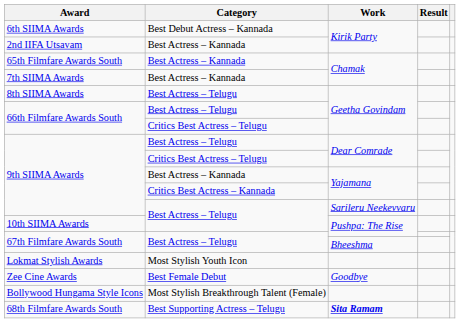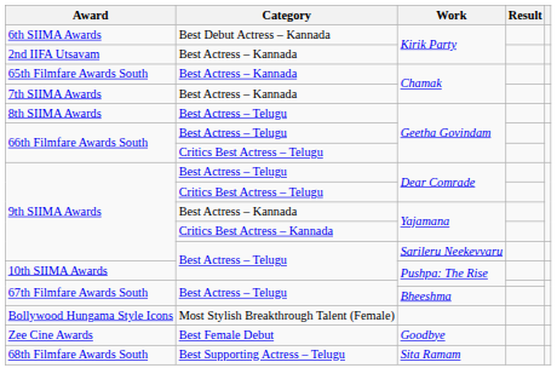 <table class="wikitable sortable">
 <tr>
 <th>Award</th>
 <th>Category</th>
 <th>Work</th>
 <th>Result</th>
 <th class="unsortable"></th>
 </tr>
 <tr>
 <td><a href='#'>6th SIIMA Awards</a></td>
 <td>Best Debut Actress – Kannada</td>
 <td rowspan="2"><em><a href='#'>Kirik Party</a></em></td>
 <td></td>
 <td></td>
 </tr>
 <tr>
 <td><a href='#'>2nd IIFA Utsavam</a></td>
 <td>Best Actress – Kannada</td>
 <td></td>
 <td></td>
 </tr>
 <tr>
 <td><a href='#'>65th Filmfare Awards South</a></td>
 <td><a href='#'>Best Actress – Kannada</a></td>
 <td rowspan="2"><em><a href='#'>Chamak</a></em></td>
 <td></td>
 <td></td>
 </tr>
 <tr>
 <td><a href='#'>7th SIIMA Awards</a></td>
 <td>Best Actress – Kannada</td>
 <td></td>
 <td></td>
 </tr>
 <tr>
 <td><a href='#'>8th SIIMA Awards</a></td>
 <td><a href='#'>Best Actress – Telugu</a></td>
 <td rowspan="3"><em><a href='#'>Geetha Govindam</a></em></td>
 <td></td>
 <td></td>
 </tr>
 <tr>
 <td rowspan="2"><a href='#'>66th Filmfare Awards South</a></td>
 <td><a href='#'>Best Actress – Telugu</a></td>
 <td></td>
 <td rowspan="2"><br></td>
 </tr>
 <tr>
 <td><a href='#'>Critics Best Actress – Telugu</a></td>
 <td></td>
 </tr>
 <tr>
 <td rowspan="5"><a href='#'>9th SIIMA Awards</a></td>
 <td><a href='#'>Best Actress – Telugu</a></td>
 <td rowspan="2"><em><a href='#'>Dear Comrade</a></em></td>
 <td></td>
 <td rowspan="4"></td>
 </tr>
 <tr>
 <td><a href='#'>Critics Best Actress – Telugu</a></td>
 <td></td>
 </tr>
 <tr>
 <td>Best Actress – Kannada</td>
 <td rowspan="2"><a href='#'><em>Yajamana</em></a></td>
 <td></td>
 </tr>
 <tr>
 <td><a href='#'>Critics Best Actress – Kannada</a></td>
 <td></td>
 </tr>
 <tr>
 <td rowspan="2"><a href='#'>Best Actress – Telugu</a></td>
 <td><em><a href='#'>Sarileru Neekevvaru</a></em></td>
 <td></td>
 <td></td>
 </tr>
 <tr>
 <td><a href='#'>10th SIIMA Awards</a></td>
 <td rowspan="2"><em><a href='#'>Pushpa: The Rise</a></em></td>
 <td></td>
 <td></td>
 </tr>
 <tr>
 <td rowspan="2"><a href='#'>67th Filmfare Awards South</a></td>
 <td rowspan="2"><a href='#'>Best Actress – Telugu</a></td>
 <td></td>
 <td rowspan="2"></td>
 </tr>
 <tr>
 <td><a href='#'><em>Bheeshma</em></a></td>
 <td></td>
 </tr>
 <tr>
-<td><a href='#'>Lokmat Stylish Awards</a></td>
-<td>Most Stylish Youth Icon</td>
+<td><a href='#'>Bollywood Hungama Style Icons</a></td>
+<td>Most Stylish Breakthrough Talent (Female)</td>
 <td></td>
 <td></td>
 <td></td>
 </tr>
 <tr>
 <td><a href='#'>Zee Cine Awards</a></td>
 <td><a href='#'>Best Female Debut</a></td>
 <td><em><a href='#'>Goodbye</a></em></td>
 <td></td>
 <td></td>
 </tr>
 <tr>
-<td><a href='#'>Bollywood Hungama Style Icons</a></td>
-<td>Most Stylish Breakthrough Talent (Female)</td>
-<td></td>
-<td></td>
-<td></td>
-</tr>
-<tr>
 <td><a href='#'>68th Filmfare Awards South</a></td>
 <td><a href='#'>Best Supporting Actress – Telugu</a></td>
-<td><strong><em><a href='#'>Sita Ramam</a></em></strong></td>
+<td><em><a href='#'>Sita Ramam</a></em></td>
 <td></td>
 <td></td>
 </tr>
 </table>
